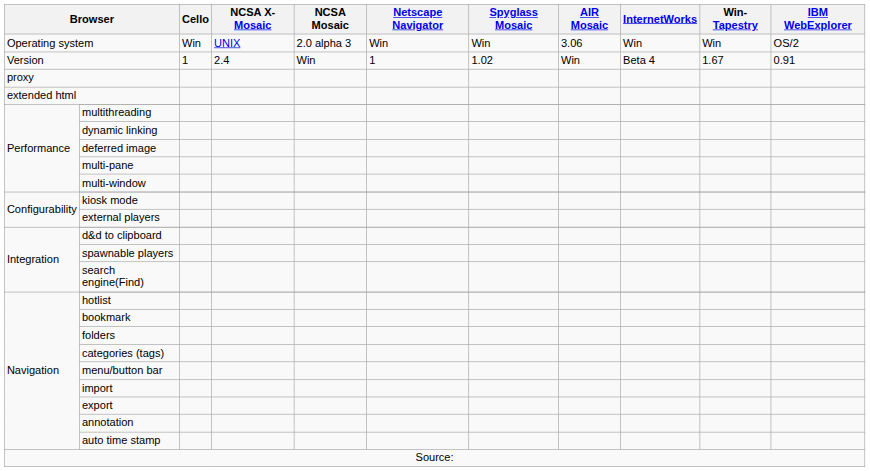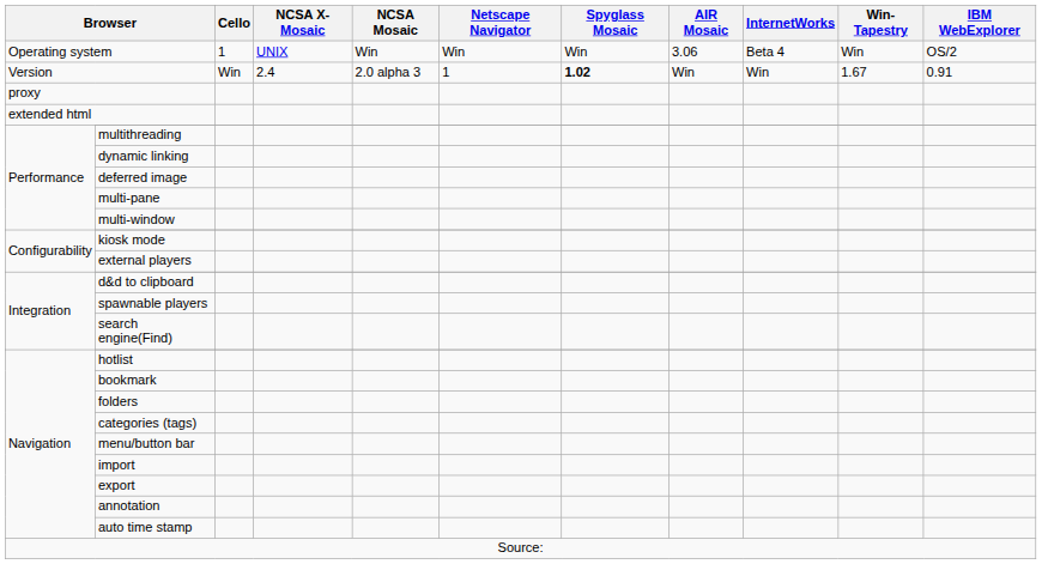 <table class="wikitable sortable">
 <tr>
 <th colspan="2">Browser</th>
 <th>Cello</th>
 <th>NCSA X-<a href='#'>Mosaic</a></th>
 <th>NCSA Mosaic</th>
 <th><a href='#'>Netscape Navigator</a></th>
 <th><a href='#'>Spyglass Mosaic</a></th>
 <th><a href='#'>AIR Mosaic</a></th>
 <th><a href='#'>InternetWorks</a></th>
 <th>Win-<a href='#'>Tapestry</a></th>
 <th><a href='#'>IBM WebExplorer</a></th>
 </tr>
 <tr>
 <td colspan="2">Operating system</td>
+<td>1</td>
+<td><a href='#'>UNIX</a></td>
 <td>Win</td>
-<td><a href='#'>UNIX</a></td>
-<td>2.0 alpha 3</td>
 <td>Win</td>
 <td>Win</td>
 <td>3.06</td>
-<td>Win</td>
+<td>Beta 4</td>
 <td>Win</td>
 <td>OS/2</td>
 </tr>
 <tr>
 <td colspan="2">Version</td>
+<td>Win</td>
+<td>2.4</td>
+<td>2.0 alpha 3</td>
 <td>1</td>
-<td>2.4</td>
+<td><strong>1.02</strong></td>
 <td>Win</td>
-<td>1</td>
-<td>1.02</td>
 <td>Win</td>
-<td>Beta 4</td>
 <td>1.67</td>
 <td>0.91</td>
 </tr>
 <tr>
 <td colspan="2">proxy</td>
 <td></td>
 <td></td>
 <td></td>
 <td></td>
 <td></td>
 <td></td>
 <td></td>
 <td></td>
 <td></td>
 </tr>
 <tr>
 <td colspan="2">extended html</td>
 <td></td>
 <td></td>
 <td></td>
 <td></td>
 <td></td>
 <td></td>
 <td></td>
 <td></td>
 <td></td>
 </tr>
 <tr>
 <td style="text-align: left" rowspan="6">Performance</td>
 </tr>
 <tr>
 <td>multithreading</td>
 <td></td>
 <td></td>
 <td></td>
 <td></td>
 <td></td>
 <td></td>
 <td></td>
 <td></td>
 <td></td>
 </tr>
 <tr>
 <td>dynamic linking</td>
 <td></td>
 <td></td>
 <td></td>
 <td></td>
 <td></td>
 <td></td>
 <td></td>
 <td></td>
 <td></td>
 </tr>
 <tr>
 <td>deferred image</td>
 <td></td>
 <td></td>
 <td></td>
 <td></td>
 <td></td>
 <td></td>
 <td></td>
 <td></td>
 <td></td>
 </tr>
 <tr>
 <td>multi-pane</td>
 <td></td>
 <td></td>
 <td></td>
 <td></td>
 <td></td>
 <td></td>
 <td></td>
 <td></td>
 <td></td>
 </tr>
 <tr>
 <td>multi-window</td>
 <td></td>
 <td></td>
 <td></td>
 <td></td>
 <td></td>
 <td></td>
 <td></td>
 <td></td>
 <td></td>
 </tr>
 <tr>
 <td style="text-align: left" rowspan="3">Configurability</td>
 </tr>
 <tr>
 <td>kiosk mode</td>
 <td></td>
 <td></td>
 <td></td>
 <td></td>
 <td></td>
 <td></td>
 <td></td>
 <td></td>
 <td></td>
 </tr>
 <tr>
 <td>external players</td>
 <td></td>
 <td></td>
 <td></td>
 <td></td>
 <td></td>
 <td></td>
 <td></td>
 <td></td>
 <td></td>
 </tr>
 <tr>
 <td style="text-align: left" rowspan="4">Integration</td>
 </tr>
 <tr>
 <td>d&d to clipboard</td>
 <td></td>
 <td></td>
 <td></td>
 <td></td>
 <td></td>
 <td></td>
 <td></td>
 <td></td>
 <td></td>
 </tr>
 <tr>
 <td>spawnable players</td>
 <td></td>
 <td></td>
 <td></td>
 <td></td>
 <td></td>
 <td></td>
 <td></td>
 <td></td>
 <td></td>
 </tr>
 <tr>
 <td>search engine(Find)</td>
 <td></td>
 <td></td>
 <td></td>
 <td></td>
 <td></td>
 <td></td>
 <td></td>
 <td></td>
 <td></td>
 </tr>
 <tr>
 <td style="text-align: left" rowspan="10">Navigation</td>
 </tr>
 <tr>
 <td>hotlist</td>
 <td></td>
 <td></td>
 <td></td>
 <td></td>
 <td></td>
 <td></td>
 <td></td>
 <td></td>
 <td></td>
 </tr>
 <tr>
 <td>bookmark</td>
 <td></td>
 <td></td>
 <td></td>
 <td></td>
 <td></td>
 <td></td>
 <td></td>
 <td></td>
 <td></td>
 </tr>
 <tr>
 <td>folders</td>
 <td></td>
 <td></td>
 <td></td>
 <td></td>
 <td></td>
 <td></td>
 <td></td>
 <td></td>
 <td></td>
 </tr>
 <tr>
 <td>categories (tags)</td>
 <td></td>
 <td></td>
 <td></td>
 <td></td>
 <td></td>
 <td></td>
 <td></td>
 <td></td>
 <td></td>
 </tr>
 <tr>
 <td>menu/button bar</td>
 <td></td>
 <td></td>
 <td></td>
 <td></td>
 <td></td>
 <td></td>
 <td></td>
 <td></td>
 <td></td>
 </tr>
 <tr>
 <td>import</td>
 <td></td>
 <td></td>
 <td></td>
 <td></td>
 <td></td>
 <td></td>
 <td></td>
 <td></td>
 <td></td>
 </tr>
 <tr>
 <td>export</td>
 <td></td>
 <td></td>
 <td></td>
 <td></td>
 <td></td>
 <td></td>
 <td></td>
 <td></td>
 <td></td>
 </tr>
 <tr>
 <td>annotation</td>
 <td></td>
 <td></td>
 <td></td>
 <td></td>
 <td></td>
 <td></td>
 <td></td>
 <td></td>
 <td></td>
 </tr>
 <tr>
 <td>auto time stamp</td>
 <td></td>
 <td></td>
 <td></td>
 <td></td>
 <td></td>
 <td></td>
 <td></td>
 <td></td>
 <td></td>
 </tr>
 <tr>
 <td colspan="11" style="text-align:center;">Source: </td>
 </tr>
 </table>
